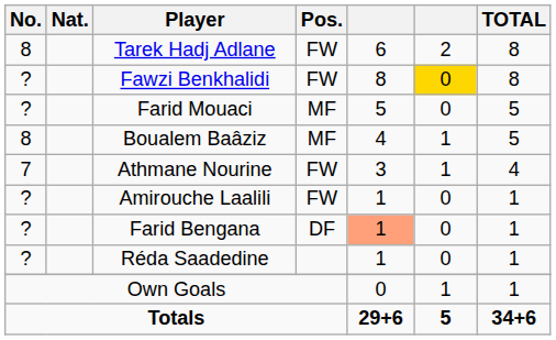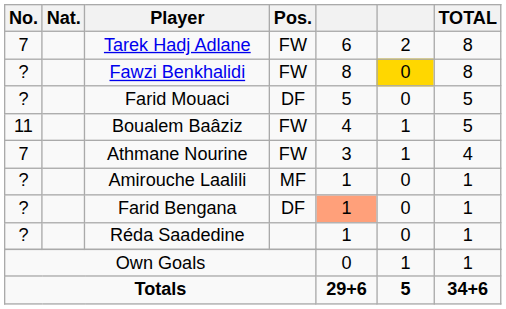 <table class="wikitable sortable alternance"  style="font-size:85%; text-align:center; line-height:14px; width:60%;">
 <tr>
 <th width=10>No.</th>
 <th width=10>Nat.</th>
 <th width=140>Player</th>
 <th width=10>Pos.</th>
 <th width=40></th>
 <th width=40></th>
 <th width=40>TOTAL</th>
 </tr>
 <tr>
-<td>8</td>
+<td>7</td>
 <td></td>
 <td><a href='#'>Tarek Hadj Adlane</a></td>
 <td>FW</td>
 <td>6</td>
 <td>2</td>
 <td>8</td>
 </tr>
 <tr>
 <td>?</td>
 <td></td>
 <td><a href='#'>Fawzi Benkhalidi</a></td>
 <td>FW</td>
 <td>8</td>
 <td style="background: gold;">0</td>
 <td>8</td>
 </tr>
 <tr>
 <td>?</td>
 <td></td>
 <td>Farid Mouaci</td>
-<td>MF</td>
+<td>DF</td>
 <td>5</td>
 <td>0</td>
 <td>5</td>
 </tr>
 <tr>
-<td>8</td>
+<td>11</td>
 <td></td>
 <td>Boualem Baâziz</td>
-<td>MF</td>
+<td>FW</td>
 <td>4</td>
 <td>1</td>
 <td>5</td>
 </tr>
 <tr>
 <td>7</td>
 <td></td>
 <td>Athmane Nourine</td>
 <td>FW</td>
 <td>3</td>
 <td>1</td>
 <td>4</td>
 </tr>
 <tr>
 <td>?</td>
 <td></td>
 <td>Amirouche Laalili</td>
-<td>FW</td>
+<td>MF</td>
 <td>1</td>
 <td>0</td>
 <td>1</td>
 </tr>
 <tr>
 <td>?</td>
 <td></td>
 <td>Farid Bengana</td>
 <td>DF</td>
 <td style="background: lightsalmon;">1</td>
 <td>0</td>
 <td>1</td>
 </tr>
 <tr>
 <td>?</td>
 <td></td>
 <td>Réda Saadedine</td>
 <td></td>
 <td>1</td>
 <td>0</td>
 <td>1</td>
 </tr>
 <tr>
 </tr>
 <tr class="sortbottom">
 <td colspan="4">Own Goals</td>
 <td>0</td>
 <td>1</td>
 <td>1</td>
 </tr>
 <tr class="sortbottom">
 <td colspan="4"><strong>Totals</strong></td>
 <td><strong>29+6</strong></td>
 <td><strong>5</strong></td>
 <td><strong>34+6</strong></td>
 </tr>
 </table>
